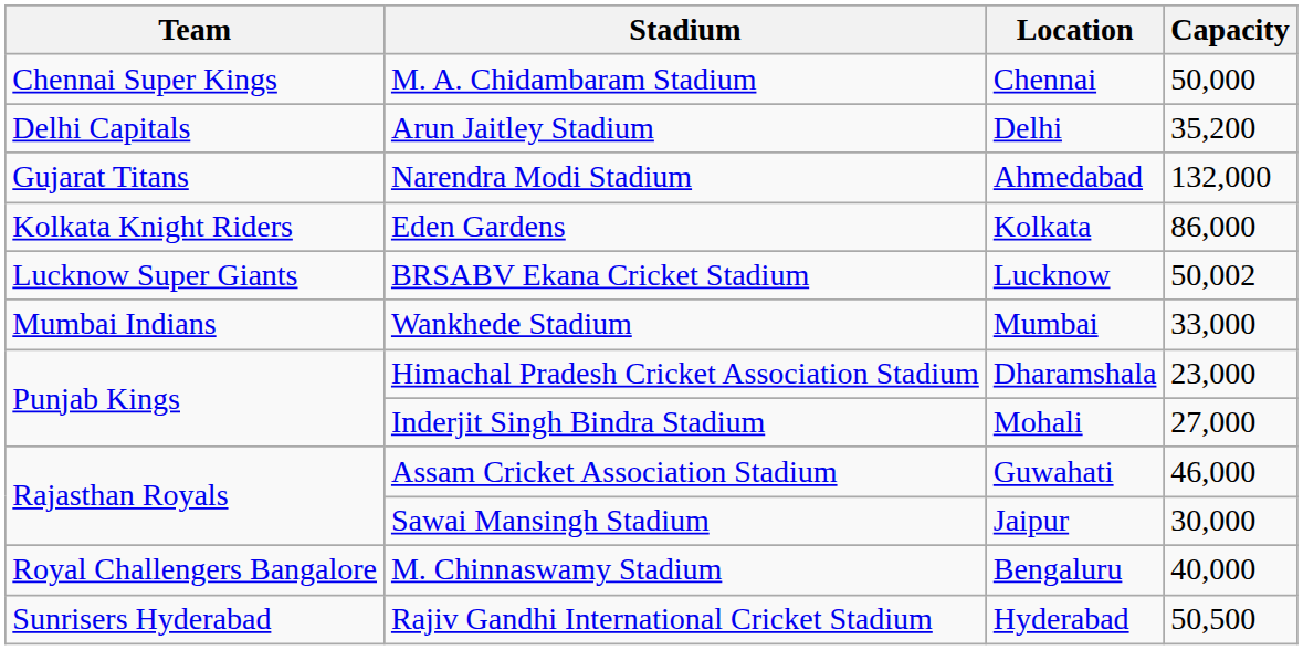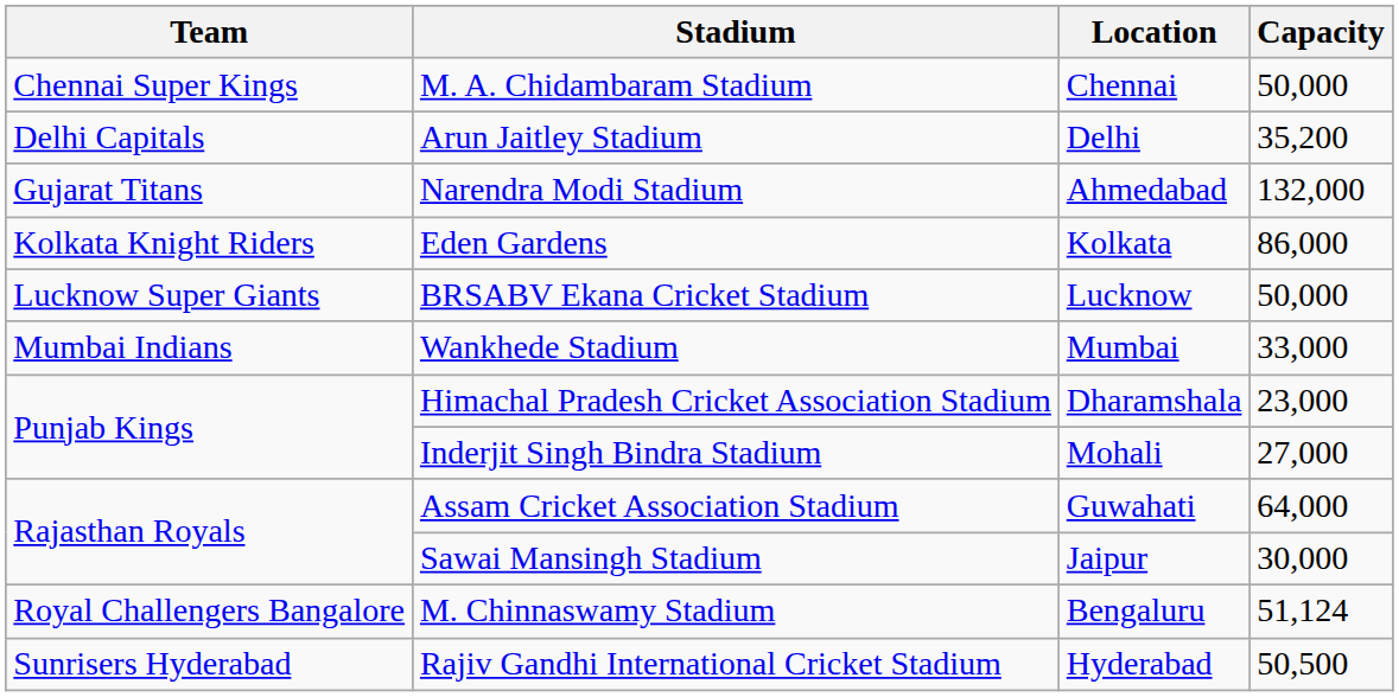 <table class="wikitable sortable">
 <tr>
 <th>Team</th>
 <th>Stadium</th>
 <th>Location</th>
 <th>Capacity</th>
 </tr>
 <tr>
 <td><a href='#'>Chennai Super Kings</a></td>
 <td><a href='#'>M. A. Chidambaram Stadium</a></td>
 <td><a href='#'>Chennai</a></td>
 <td>50,000</td>
 </tr>
 <tr>
 <td><a href='#'>Delhi Capitals</a></td>
 <td><a href='#'>Arun Jaitley Stadium</a></td>
 <td><a href='#'>Delhi</a></td>
 <td>35,200</td>
 </tr>
 <tr>
 <td><a href='#'>Gujarat Titans</a></td>
 <td><a href='#'>Narendra Modi Stadium</a></td>
 <td><a href='#'>Ahmedabad</a></td>
 <td>132,000</td>
 </tr>
 <tr>
 <td><a href='#'>Kolkata Knight Riders</a></td>
 <td><a href='#'>Eden Gardens</a></td>
 <td><a href='#'>Kolkata</a></td>
 <td>86,000</td>
 </tr>
 <tr>
 <td><a href='#'>Lucknow Super Giants</a></td>
 <td><a href='#'>BRSABV Ekana Cricket Stadium</a></td>
 <td><a href='#'>Lucknow</a></td>
-<td>50,002</td>
+<td>50,000</td>
 </tr>
 <tr>
 <td><a href='#'>Mumbai Indians</a></td>
 <td><a href='#'>Wankhede Stadium</a></td>
 <td><a href='#'>Mumbai</a></td>
 <td>33,000</td>
 </tr>
 <tr>
 <td rowspan="2"><a href='#'>Punjab Kings</a></td>
 <td><a href='#'>Himachal Pradesh Cricket Association Stadium</a></td>
 <td><a href='#'>Dharamshala</a></td>
 <td>23,000</td>
 </tr>
 <tr>
 <td><a href='#'>Inderjit Singh Bindra Stadium</a></td>
 <td><a href='#'>Mohali</a></td>
 <td>27,000</td>
 </tr>
 <tr>
 <td rowspan="2"><a href='#'>Rajasthan Royals</a></td>
 <td><a href='#'>Assam Cricket Association Stadium</a></td>
 <td><a href='#'>Guwahati</a></td>
-<td>46,000</td>
+<td>64,000</td>
 </tr>
 <tr>
 <td><a href='#'>Sawai Mansingh Stadium</a></td>
 <td><a href='#'>Jaipur</a></td>
 <td>30,000</td>
 </tr>
 <tr>
 <td><a href='#'>Royal Challengers Bangalore</a></td>
 <td><a href='#'>M. Chinnaswamy Stadium</a></td>
 <td><a href='#'>Bengaluru</a></td>
-<td>40,000</td>
+<td>51,124</td>
 </tr>
 <tr>
 <td><a href='#'>Sunrisers Hyderabad</a></td>
 <td><a href='#'>Rajiv Gandhi International Cricket Stadium</a></td>
 <td><a href='#'>Hyderabad</a></td>
 <td>50,500</td>
 </tr>
 </table>
